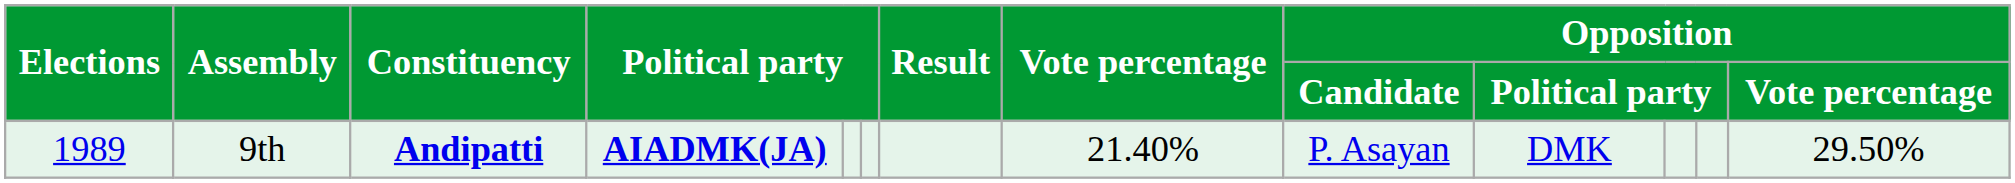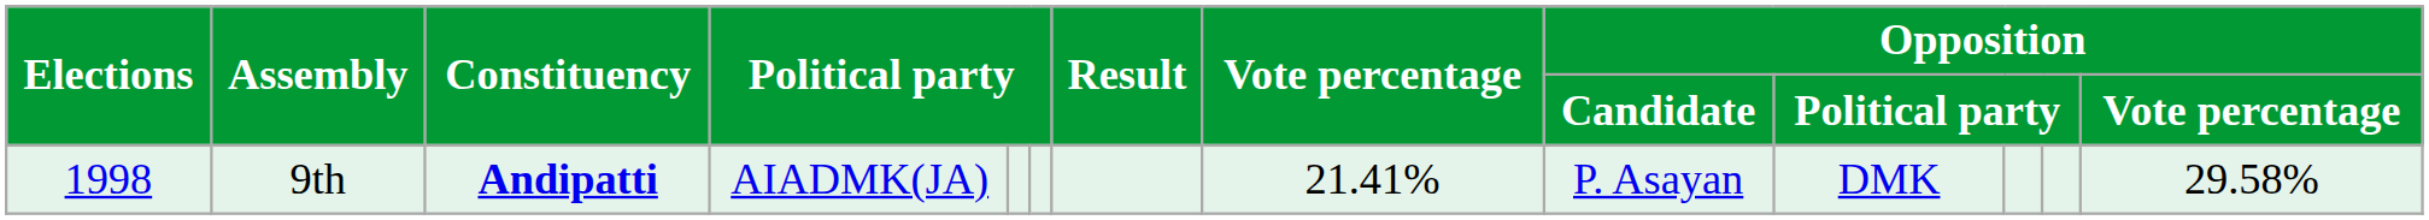 <table class="wikitable sortable" style="width:100%;background:#E5F4EA;text-align:center">
 <tr>
 <th style="background-color:#009933;color:white"rowspan=2>Elections</th>
 <th style="background-color:#009933;color:white"rowspan=2>Assembly</th>
 <th style="background-color:#009933;color:white"rowspan=2>Constituency</th>
 <th style="background-color:#009933;color:white"colspan=3 rowspan=2>Political party</th>
 <th style="background-color:#009933;color:white"rowspan=2>Result</th>
 <th style="background-color:#009933;color:white"rowspan=2>Vote percentage</th>
 <th style="background-color:#009933;color:white"colspan=5>Opposition</th>
 </tr>
 <tr>
 <th style="background-color:#009933;color:white">Candidate</th>
 <th style="background-color:#009933;color:white"colspan=3>Political party</th>
 <th style="background-color:#009933;color:white">Vote percentage</th>
 </tr>
 <tr>
-<td><a href='#'>1989</a></td>
+<td><a href='#'>1998</a></td>
 <td>9th</td>
 <td><strong><a href='#'>Andipatti</a></strong></td>
-<td><strong><a href='#'>AIADMK(JA)</a></strong></td>
+<td><a href='#'>AIADMK(JA)</a></td>
 <td></td>
 <td></td>
 <td></td>
-<td>21.40%</td>
+<td>21.41%</td>
 <td><a href='#'>P. Asayan</a></td>
 <td><a href='#'>DMK</a></td>
 <td></td>
 <td></td>
-<td>29.50%</td>
+<td>29.58%</td>
 </tr>
 </table>
